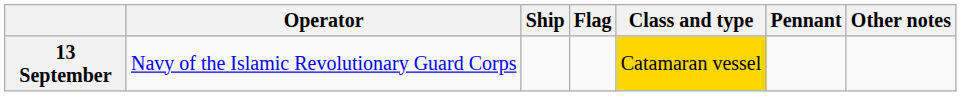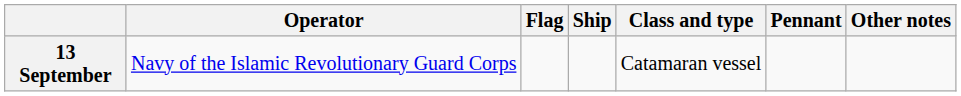 <table Class="wikitable">
 <tr>
 <th width="90"></th>
 <th>Operator</th>
+<th>Flag</th>
 <th>Ship</th>
-<th>Flag</th>
 <th>Class and type</th>
 <th>Pennant</th>
 <th>Other notes</th>
 </tr>
 <tr ---->
 <th>13 September</th>
 <td> <a href='#'>Navy of the Islamic Revolutionary Guard Corps</a></td>
+<td></td>
 <td><strong></strong></td>
-<td></td>
-<td style="background: gold;">Catamaran vessel</td>
+<td>Catamaran vessel</td>
 <td></td>
 <td></td>
 </tr>
 </table>
